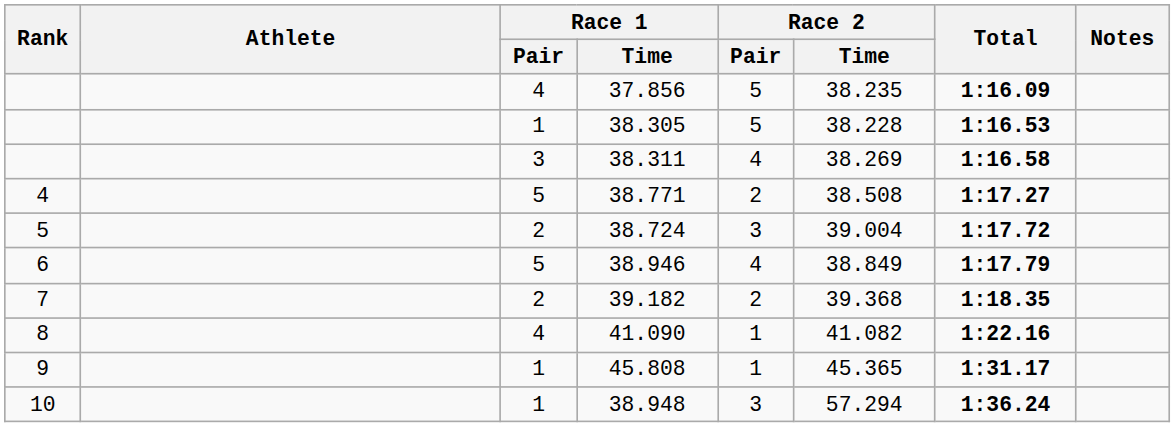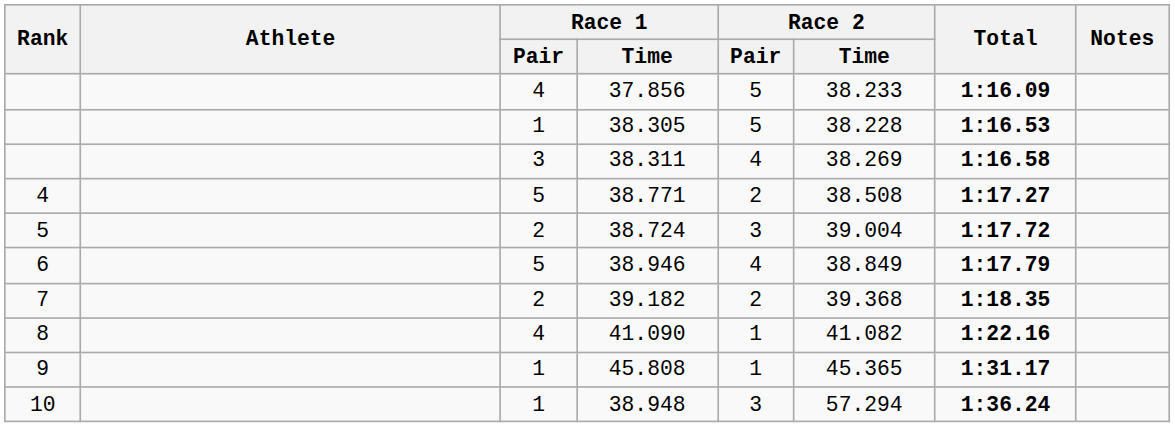 <table class=wikitable style="text-align:center">
 <tr>
 <th width=40 rowspan=2>Rank</th>
 <th width=250 rowspan=2>Athlete</th>
 <th colspan=2>Race 1</th>
 <th colspan=2>Race 2</th>
 <th width=80 rowspan=2>Total</th>
 <th width=50 rowspan=2>Notes</th>
 </tr>
 <tr>
 <th width=40>Pair</th>
 <th width=80>Time</th>
 <th width=40>Pair</th>
 <th width=80>Time</th>
 </tr>
 <tr>
 <td></td>
 <td align=left></td>
 <td>4</td>
 <td>37.856 </td>
 <td>5</td>
-<td>38.235</td>
+<td>38.233</td>
 <td><strong>1:16.09</strong></td>
 <td></td>
 </tr>
 <tr>
 <td></td>
 <td align=left></td>
 <td>1</td>
 <td>38.305</td>
 <td>5</td>
 <td>38.228</td>
 <td><strong>1:16.53</strong></td>
 <td></td>
 </tr>
 <tr>
 <td></td>
 <td align=left></td>
 <td>3</td>
 <td>38.311</td>
 <td>4</td>
 <td>38.269</td>
 <td><strong>1:16.58</strong></td>
 <td></td>
 </tr>
 <tr>
 <td>4</td>
 <td align=left></td>
 <td>5</td>
 <td>38.771</td>
 <td>2</td>
 <td>38.508</td>
 <td><strong>1:17.27</strong></td>
 <td></td>
 </tr>
 <tr>
 <td>5</td>
 <td align=left></td>
 <td>2</td>
 <td>38.724</td>
 <td>3</td>
 <td>39.004</td>
 <td><strong>1:17.72</strong></td>
 <td></td>
 </tr>
 <tr>
 <td>6</td>
 <td align=left></td>
 <td>5</td>
 <td>38.946</td>
 <td>4</td>
 <td>38.849</td>
 <td><strong>1:17.79</strong></td>
 <td></td>
 </tr>
 <tr>
 <td>7</td>
 <td align=left></td>
 <td>2</td>
 <td>39.182</td>
 <td>2</td>
 <td>39.368</td>
 <td><strong>1:18.35</strong></td>
 <td></td>
 </tr>
 <tr>
 <td>8</td>
 <td align=left></td>
 <td>4</td>
 <td>41.090</td>
 <td>1</td>
 <td>41.082</td>
 <td><strong>1:22.16</strong></td>
 <td></td>
 </tr>
 <tr>
 <td>9</td>
 <td align=left></td>
 <td>1</td>
 <td>45.808</td>
 <td>1</td>
 <td>45.365</td>
 <td><strong>1:31.17</strong></td>
 <td></td>
 </tr>
 <tr>
 <td>10</td>
 <td align=left></td>
 <td>1</td>
 <td>38.948</td>
 <td>3</td>
 <td>57.294</td>
 <td><strong>1:36.24</strong></td>
 <td></td>
 </tr>
 </table>
